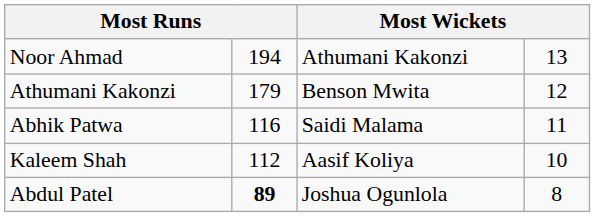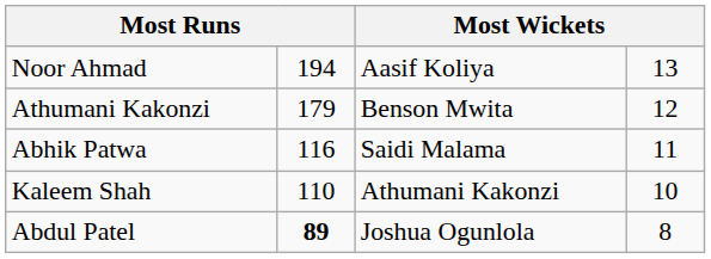 <table class="wikitable">
 <tr>
 <th colspan=2 align="center">Most Runs</th>
 <th colspan=2 align=center>Most Wickets</th>
 </tr>
 <tr>
 <td width=160> Noor Ahmad</td>
 <td width=40 align=center>194</td>
-<td width=160> Athumani Kakonzi</td>
+<td> Aasif Koliya</td>
 <td width=40 align=center>13</td>
 </tr>
 <tr>
 <td> Athumani Kakonzi</td>
 <td align=center>179</td>
 <td> Benson Mwita</td>
 <td align=center>12</td>
 </tr>
 <tr>
 <td> Abhik Patwa</td>
 <td align=center>116</td>
 <td> Saidi Malama</td>
 <td align=center>11</td>
 </tr>
 <tr>
 <td> Kaleem Shah</td>
-<td align=center>112</td>
-<td> Aasif Koliya</td>
+<td align=center>110</td>
+<td width=160> Athumani Kakonzi</td>
 <td align=center>10</td>
 </tr>
 <tr>
 <td> Abdul Patel</td>
 <td align=center><strong>89</strong></td>
 <td> Joshua Ogunlola</td>
 <td align=center>8</td>
 </tr>
 </table>
